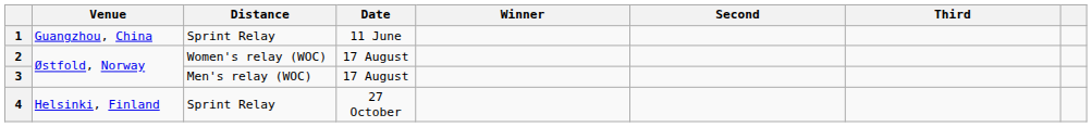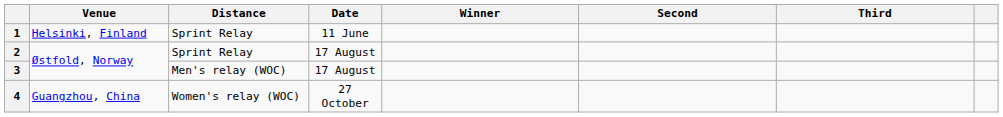 <table class="wikitable" style="font-size: 90%">
 <tr>
 <th width="20"></th>
 <th width="140">Venue</th>
 <th width="140">Distance</th>
 <th width="70">Date</th>
 <th width="200">Winner</th>
 <th width="200">Second</th>
 <th width="200">Third</th>
 <th width="20"></th>
 </tr>
 <tr>
 <th>1</th>
-<td> <a href='#'>Guangzhou</a>, <a href='#'>China</a></td>
+<td> <a href='#'>Helsinki</a>, <a href='#'>Finland</a></td>
 <td>Sprint Relay</td>
 <td align=center>11 June</td>
 <td></td>
 <td></td>
 <td></td>
 <td></td>
 </tr>
 <tr>
 <th>2</th>
 <td rowspan=2> <a href='#'>Østfold</a>, <a href='#'>Norway</a></td>
-<td>Women's relay (WOC)</td>
+<td>Sprint Relay</td>
 <td align=center>17 August</td>
 <td></td>
 <td></td>
 <td></td>
 <td></td>
 </tr>
 <tr>
 <th>3</th>
 <td>Men's relay (WOC)</td>
 <td align=center>17 August</td>
 <td></td>
 <td></td>
 <td></td>
 <td></td>
 </tr>
 <tr>
 <th>4</th>
-<td> <a href='#'>Helsinki</a>, <a href='#'>Finland</a></td>
-<td>Sprint Relay</td>
+<td> <a href='#'>Guangzhou</a>, <a href='#'>China</a></td>
+<td>Women's relay (WOC)</td>
 <td align=center>27 October</td>
 <td></td>
 <td></td>
 <td></td>
 <td></td>
 </tr>
 </table>
